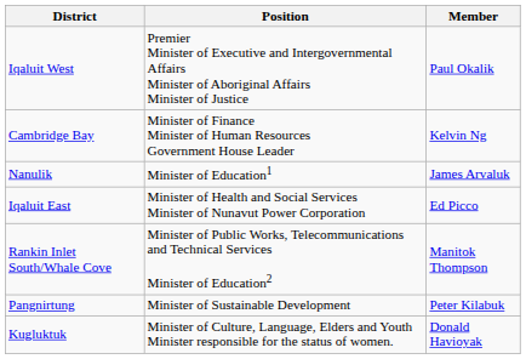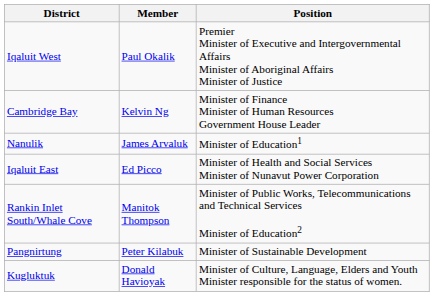 <table class="wikitable">
 <tr>
 <th>District</th>
+<th>Member</th>
 <th>Position</th>
-<th>Member</th>
 </tr>
 <tr>
 <td><a href='#'>Iqaluit West</a></td>
+<td><a href='#'>Paul Okalik</a></td>
 <td>Premier<br>Minister of Executive and Intergovernmental Affairs<br>Minister of Aboriginal Affairs<br>Minister of Justice</td>
-<td><a href='#'>Paul Okalik</a></td>
 </tr>
 <tr>
 <td><a href='#'>Cambridge Bay</a></td>
+<td><a href='#'>Kelvin Ng</a></td>
 <td>Minister of Finance <br>Minister of Human Resources<br>Government House Leader</td>
-<td><a href='#'>Kelvin Ng</a></td>
 </tr>
 <tr>
 <td><a href='#'>Nanulik</a></td>
+<td><a href='#'>James Arvaluk</a></td>
 <td>Minister of Education<sup>1</sup></td>
-<td><a href='#'>James Arvaluk</a></td>
 </tr>
 <tr>
 <td><a href='#'>Iqaluit East</a></td>
+<td><a href='#'>Ed Picco</a></td>
 <td>Minister of Health and Social Services<br>Minister of Nunavut Power Corporation</td>
-<td><a href='#'>Ed Picco</a></td>
 </tr>
 <tr>
 <td><a href='#'>Rankin Inlet South/Whale Cove</a></td>
+<td><a href='#'>Manitok Thompson</a></td>
 <td>Minister of Public Works, Telecommunications and Technical Services<br><br>Minister of Education<sup>2</sup></td>
-<td><a href='#'>Manitok Thompson</a></td>
 </tr>
 <tr>
 <td><a href='#'>Pangnirtung</a></td>
+<td><a href='#'>Peter Kilabuk</a></td>
 <td>Minister of Sustainable Development</td>
-<td><a href='#'>Peter Kilabuk</a></td>
 </tr>
 <tr>
 <td><a href='#'>Kugluktuk</a></td>
+<td><a href='#'>Donald Havioyak</a></td>
 <td>Minister of Culture, Language, Elders and Youth <br> Minister responsible for the status of women.</td>
-<td><a href='#'>Donald Havioyak</a></td>
 </tr>
 </table>
